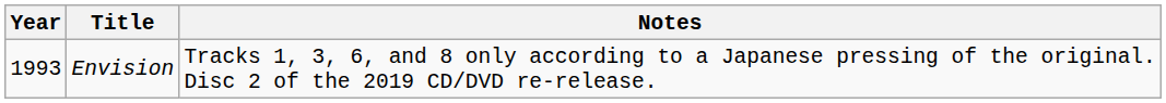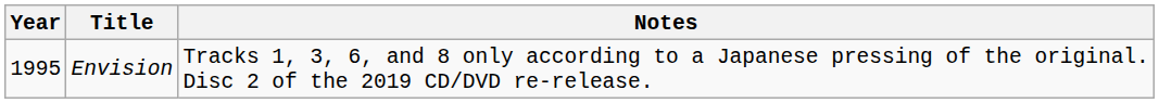 <table class="wikitable">
 <tr>
 <th><strong>Year</strong></th>
 <th><strong>Title</strong></th>
 <th><strong>Notes</strong></th>
 </tr>
 <tr>
-<td>1993</td>
+<td>1995</td>
 <td><em>Envision</em></td>
 <td>Tracks 1, 3, 6, and 8 only according to a Japanese pressing of the original.<br>Disc 2 of the 2019 CD/DVD re-release.</td>
 </tr>
 </table>
